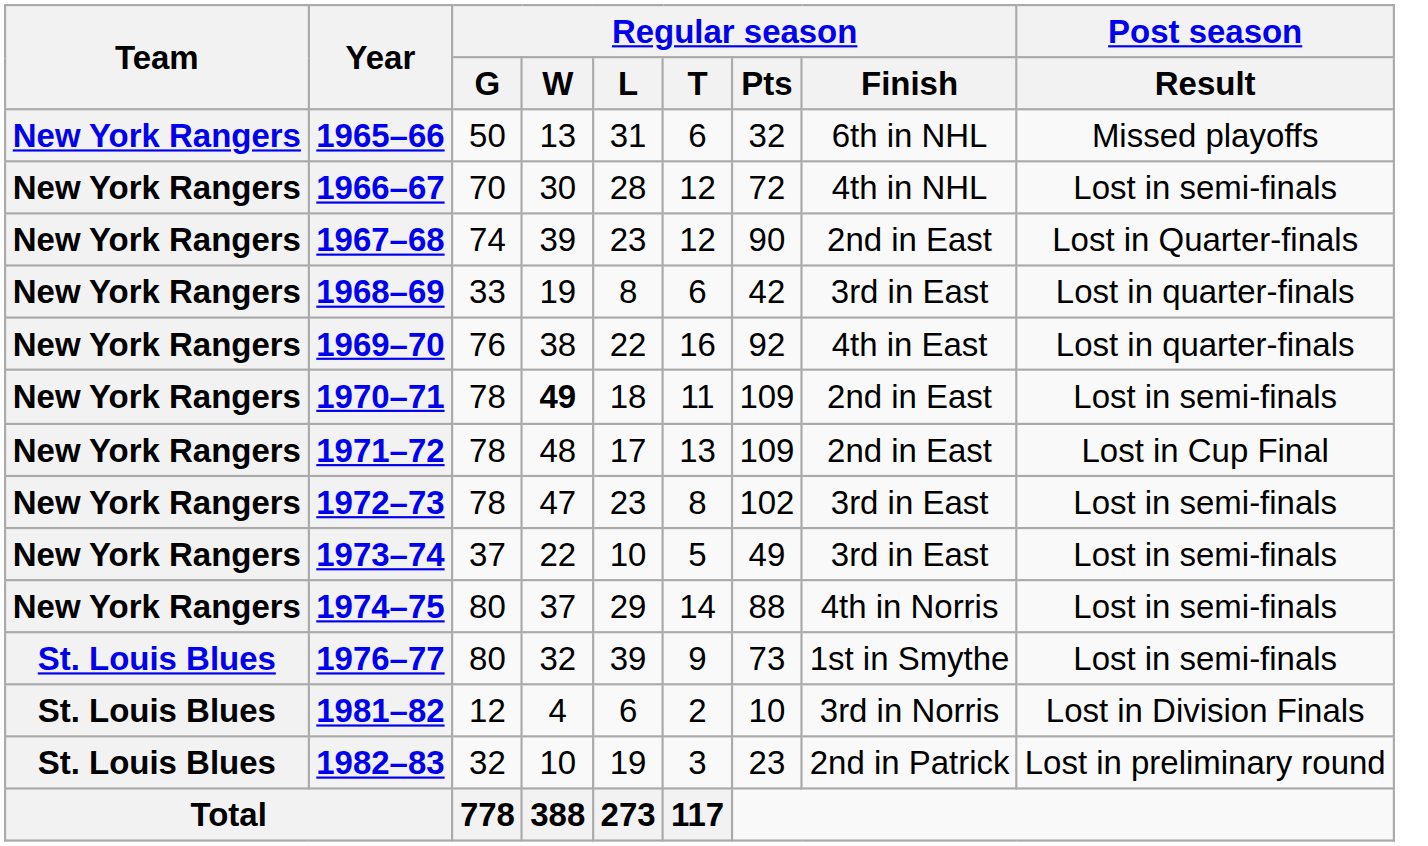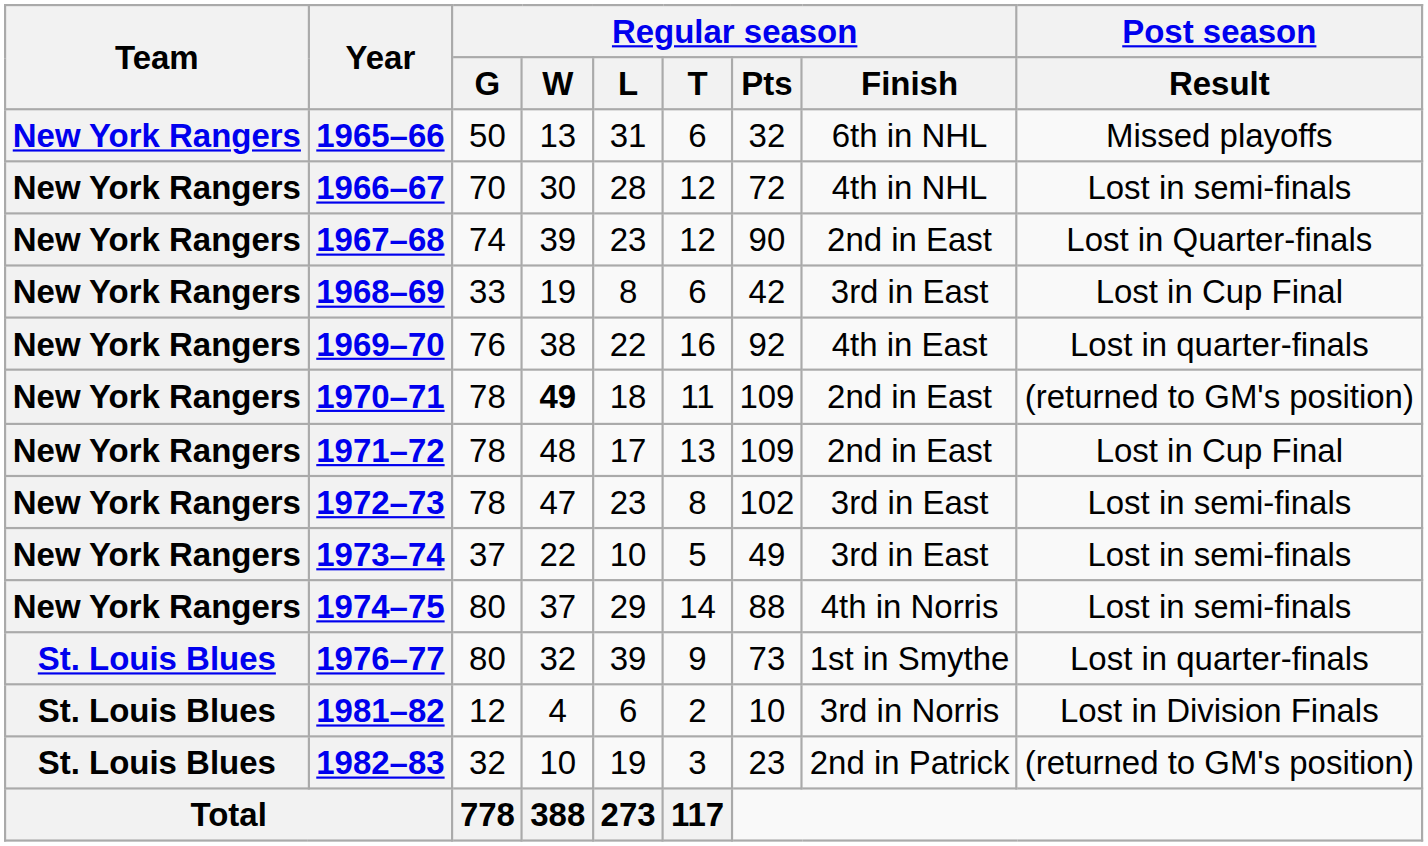 <table class="wikitable" style="font-size: 95%; text-align:center;">
 <tr>
 <th rowspan="2">Team</th>
 <th rowspan="2">Year</th>
 <th colspan="6"><a href='#'>Regular season</a></th>
 <th><a href='#'>Post season</a></th>
 </tr>
 <tr>
 <th>G</th>
 <th>W</th>
 <th>L</th>
 <th>T</th>
 <th>Pts</th>
 <th>Finish</th>
 <th>Result</th>
 </tr>
 <tr>
 <th><a href='#'>New York Rangers</a></th>
 <th><a href='#'>1965–66</a></th>
 <td>50</td>
 <td>13</td>
 <td>31</td>
 <td>6</td>
 <td>32</td>
 <td>6th in NHL</td>
 <td>Missed playoffs</td>
 </tr>
 <tr>
 <th>New York Rangers</th>
 <th><a href='#'>1966–67</a></th>
 <td>70</td>
 <td>30</td>
 <td>28</td>
 <td>12</td>
 <td>72</td>
 <td>4th in NHL</td>
 <td>Lost in semi-finals</td>
 </tr>
 <tr>
 <th>New York Rangers</th>
 <th><a href='#'>1967–68</a></th>
 <td>74</td>
 <td>39</td>
 <td>23</td>
 <td>12</td>
 <td>90</td>
 <td>2nd in East</td>
 <td>Lost in Quarter-finals</td>
 </tr>
 <tr>
 <th>New York Rangers</th>
 <th><a href='#'>1968–69</a></th>
 <td>33</td>
 <td>19</td>
 <td>8</td>
 <td>6</td>
 <td>42</td>
 <td>3rd in East</td>
-<td>Lost in quarter-finals</td>
+<td>Lost in Cup Final</td>
 </tr>
 <tr>
 <th>New York Rangers</th>
 <th><a href='#'>1969–70</a></th>
 <td>76</td>
 <td>38</td>
 <td>22</td>
 <td>16</td>
 <td>92</td>
 <td>4th in East</td>
 <td>Lost in quarter-finals</td>
 </tr>
 <tr>
 <th>New York Rangers</th>
 <th><a href='#'>1970–71</a></th>
 <td>78</td>
 <td><strong>49</strong></td>
 <td>18</td>
 <td>11</td>
 <td>109</td>
 <td>2nd in East</td>
-<td>Lost in semi-finals</td>
+<td>(returned to GM's position)</td>
 </tr>
 <tr>
 <th>New York Rangers</th>
 <th><a href='#'>1971–72</a></th>
 <td>78</td>
 <td>48</td>
 <td>17</td>
 <td>13</td>
 <td>109</td>
 <td>2nd in East</td>
 <td>Lost in Cup Final</td>
 </tr>
 <tr>
 <th>New York Rangers</th>
 <th><a href='#'>1972–73</a></th>
 <td>78</td>
 <td>47</td>
 <td>23</td>
 <td>8</td>
 <td>102</td>
 <td>3rd in East</td>
 <td>Lost in semi-finals</td>
 </tr>
 <tr>
 <th>New York Rangers</th>
 <th><a href='#'>1973–74</a></th>
 <td>37</td>
 <td>22</td>
 <td>10</td>
 <td>5</td>
 <td>49</td>
 <td>3rd in East</td>
 <td>Lost in semi-finals</td>
 </tr>
 <tr>
 <th>New York Rangers</th>
 <th><a href='#'>1974–75</a></th>
 <td>80</td>
 <td>37</td>
 <td>29</td>
 <td>14</td>
 <td>88</td>
 <td>4th in Norris</td>
 <td>Lost in semi-finals</td>
 </tr>
 <tr>
 <th><a href='#'>St. Louis Blues</a></th>
 <th><a href='#'>1976–77</a></th>
 <td>80</td>
 <td>32</td>
 <td>39</td>
 <td>9</td>
 <td>73</td>
 <td>1st in Smythe</td>
-<td>Lost in semi-finals</td>
+<td>Lost in quarter-finals</td>
 </tr>
 <tr>
 <th>St. Louis Blues</th>
 <th><a href='#'>1981–82</a></th>
 <td>12</td>
 <td>4</td>
 <td>6</td>
 <td>2</td>
 <td>10</td>
 <td>3rd in Norris</td>
 <td>Lost in Division Finals</td>
 </tr>
 <tr>
 <th>St. Louis Blues</th>
 <th><a href='#'>1982–83</a></th>
 <td>32</td>
 <td>10</td>
 <td>19</td>
 <td>3</td>
 <td>23</td>
 <td>2nd in Patrick</td>
-<td>Lost in preliminary round</td>
+<td>(returned to GM's position)</td>
 </tr>
 <tr>
 <th colspan="2">Total</th>
 <th>778</th>
 <th>388</th>
 <th>273</th>
 <th>117</th>
 </tr>
 </table>
